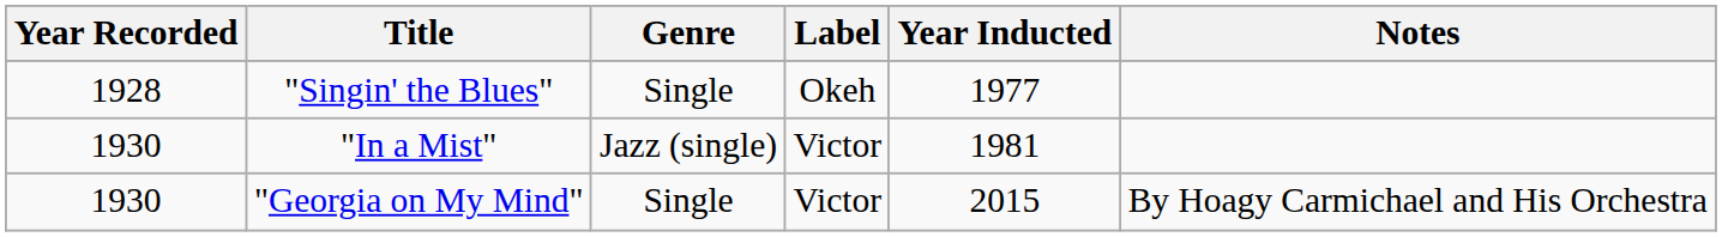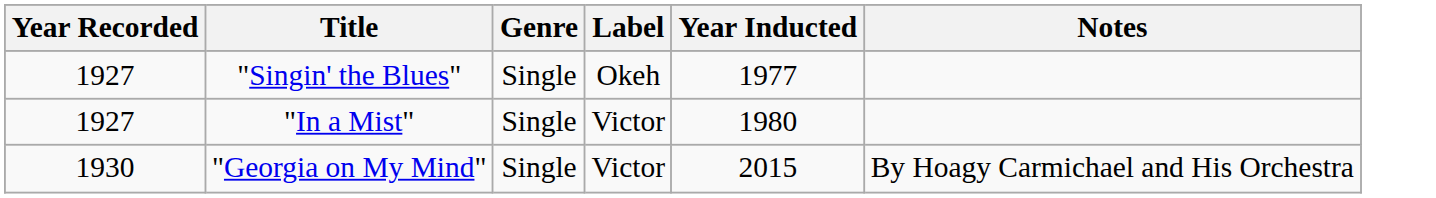 <table class=wikitable>
 <tr>
 <th>Year Recorded</th>
 <th>Title</th>
 <th>Genre</th>
 <th>Label</th>
 <th>Year Inducted</th>
 <th>Notes</th>
 </tr>
 <tr align=center>
-<td>1928</td>
+<td>1927</td>
 <td>"<a href='#'>Singin' the Blues</a>"</td>
 <td>Single</td>
 <td>Okeh</td>
 <td>1977</td>
 <td></td>
 </tr>
 <tr align=center>
-<td>1930</td>
+<td>1927</td>
 <td>"<a href='#'>In a Mist</a>"</td>
-<td>Jazz (single)</td>
+<td>Single</td>
 <td>Victor</td>
-<td>1981</td>
+<td>1980</td>
 <td></td>
 </tr>
 <tr align=center>
 <td>1930</td>
 <td>"<a href='#'>Georgia on My Mind</a>"</td>
 <td>Single</td>
 <td>Victor</td>
 <td>2015</td>
 <td>By Hoagy Carmichael and His Orchestra</td>
 </tr>
 </table>
